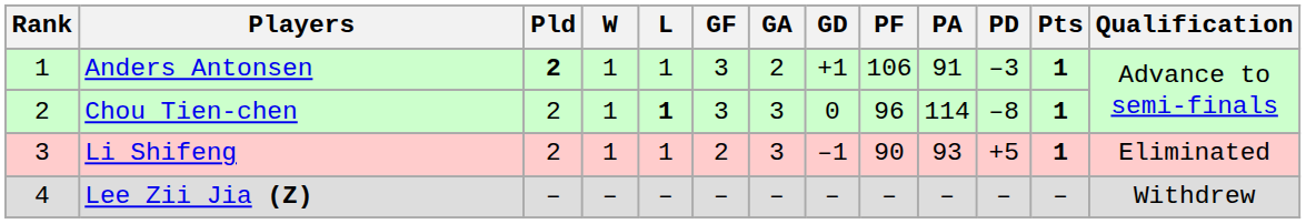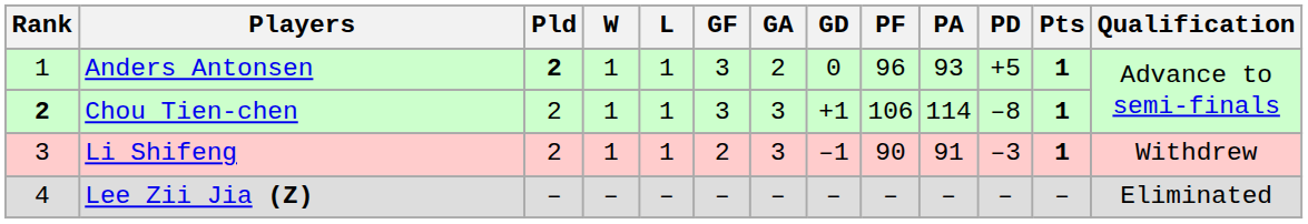 <table class="wikitable" style="font-size:90%; text-align:center">
 <tr>
 <th width="20">Rank</th>
 <th width="200">Players</th>
 <th width="20">Pld</th>
 <th width="20">W</th>
 <th width="20">L</th>
 <th width="20">GF</th>
 <th width="20">GA</th>
 <th width="20">GD</th>
 <th width="20">PF</th>
 <th width="20">PA</th>
 <th width="20">PD</th>
 <th width="20">Pts</th>
 <th width="20">Qualification</th>
 </tr>
 <tr style="background:#ccffcc">
 <td>1</td>
 <td style="text-align:left"> <a href='#'>Anders Antonsen</a></td>
 <td><strong>2</strong></td>
 <td>1</td>
 <td>1</td>
 <td>3</td>
 <td>2</td>
-<td>+1</td>
-<td>106</td>
-<td>91</td>
-<td>–3</td>
+<td>0</td>
+<td>96</td>
+<td>93</td>
+<td>+5</td>
 <td><strong>1</strong></td>
 <td rowspan="2">Advance to <a href='#'>semi-finals</a></td>
 </tr>
 <tr style="background:#ccffcc">
-<td>2</td>
+<td><strong>2</strong></td>
 <td style="text-align:left"> <a href='#'>Chou Tien-chen</a></td>
 <td>2</td>
 <td>1</td>
-<td><strong>1</strong></td>
+<td>1</td>
 <td>3</td>
 <td>3</td>
-<td>0</td>
-<td>96</td>
+<td>+1</td>
+<td>106</td>
 <td>114</td>
 <td>–8</td>
 <td><strong>1</strong></td>
 </tr>
 <tr style="background:#ffcccc">
 <td>3</td>
 <td style="text-align:left"> <a href='#'>Li Shifeng</a></td>
 <td>2</td>
 <td>1</td>
 <td>1</td>
 <td>2</td>
 <td>3</td>
 <td>–1</td>
 <td>90</td>
-<td>93</td>
-<td>+5</td>
+<td>91</td>
+<td>–3</td>
 <td><strong>1</strong></td>
-<td>Eliminated</td>
+<td>Withdrew</td>
 </tr>
 <tr style="background:#dddddd">
 <td>4</td>
 <td style="text-align:left"> <a href='#'>Lee Zii Jia</a> <strong>(Z)</strong></td>
 <td>–</td>
 <td>–</td>
 <td>–</td>
 <td>–</td>
 <td>–</td>
 <td>–</td>
 <td>–</td>
 <td>–</td>
 <td>–</td>
 <td>–</td>
-<td>Withdrew</td>
+<td>Eliminated</td>
 </tr>
 </table>
